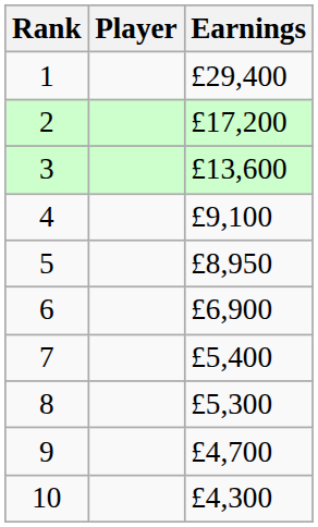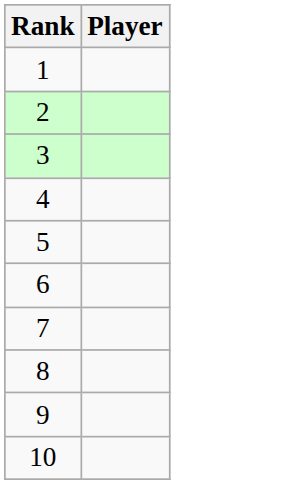 <table class="wikitable"; text-align:right; margin-left:1em">
 <tr>
 <th>Rank</th>
 <th>Player</th>
-<th>Earnings</th>
 </tr>
 <tr>
 <td align=center>1</td>
 <td style="text-align:left"></td>
-<td>£29,400</td>
 </tr>
 <tr style="background-color:#ccffcc">
 <td align=center>2</td>
 <td style="text-align:left"></td>
-<td>£17,200</td>
 </tr>
 <tr style="background-color:#ccffcc">
 <td align=center>3</td>
 <td style="text-align:left"></td>
-<td>£13,600</td>
 </tr>
 <tr>
 <td align=center>4</td>
 <td style="text-align:left"></td>
-<td>£9,100</td>
 </tr>
 <tr>
 <td align=center>5</td>
 <td style="text-align:left"></td>
-<td>£8,950</td>
 </tr>
 <tr>
 <td align=center>6</td>
 <td style="text-align:left"></td>
-<td>£6,900</td>
 </tr>
 <tr>
 <td align=center>7</td>
 <td style="text-align:left"></td>
-<td>£5,400</td>
 </tr>
 <tr>
 <td align=center>8</td>
 <td style="text-align:left"></td>
-<td>£5,300</td>
 </tr>
 <tr>
 <td align=center>9</td>
 <td style="text-align:left"></td>
-<td>£4,700</td>
 </tr>
 <tr>
 <td align=center>10</td>
 <td style="text-align:left"></td>
-<td>£4,300</td>
 </tr>
 </table>
